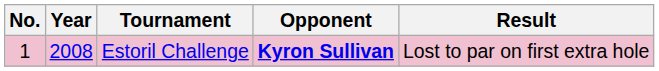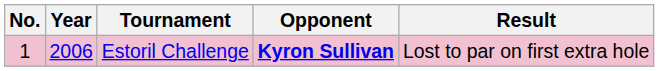 <table class="wikitable" style="font-size:95%;">
 <tr>
 <th>No.</th>
 <th>Year</th>
 <th>Tournament</th>
 <th>Opponent</th>
 <th>Result</th>
 </tr>
 <tr style="background:#F2C1D1;">
 <td align=center>1</td>
-<td><a href='#'>2008</a></td>
+<td><a href='#'>2006</a></td>
 <td><a href='#'>Estoril Challenge</a></td>
 <td><strong> <a href='#'>Kyron Sullivan</a></strong></td>
 <td>Lost to par on first extra hole</td>
 </tr>
 </table>
